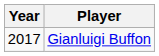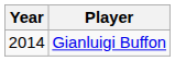 <table class="wikitable">
 <tr>
 <th>Year</th>
 <th>Player</th>
 </tr>
 <tr>
-<td>2017</td>
+<td>2014</td>
 <td> <a href='#'>Gianluigi Buffon</a></td>
 </tr>
 </table>
